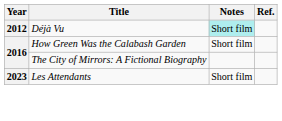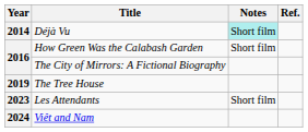 <table class="wikitable sortable plainrowheaders">
 <tr>
 <th scope="col">Year</th>
 <th scope="col">Title</th>
 <th scope="col">Notes</th>
 <th scope="col">Ref.</th>
 </tr>
 <tr>
-<th scope="row">2012</th>
+<th scope="row">2014</th>
 <td><em>Déjà Vu</em></td>
 <td style="background: paleturquoise;">Short film</td>
 <td align="center"></td>
 </tr>
 <tr>
 <th scope="row" rowspan="2">2016</th>
 <td><em>How Green Was the Calabash Garden</em></td>
 <td>Short film</td>
 <td align="center"></td>
 </tr>
 <tr>
 <td><em>The City of Mirrors: A Fictional Biography</em></td>
 <td></td>
 <td align="center"></td>
 </tr>
 <tr>
+<th scope="row">2019</th>
+<td><em>The Tree House</em></td>
+<td></td>
+<td align="center"></td>
+</tr>
+<tr>
 <th scope="row">2023</th>
 <td><em>Les Attendants</em></td>
 <td>Short film</td>
 <td align="center"></td>
 </tr>
+<tr>
+<th scope="row">2024</th>
+<td><em><a href='#'>Viêt and Nam</a></em></td>
+<td></td>
+<td align="center"></td>
+</tr>
 </table>
